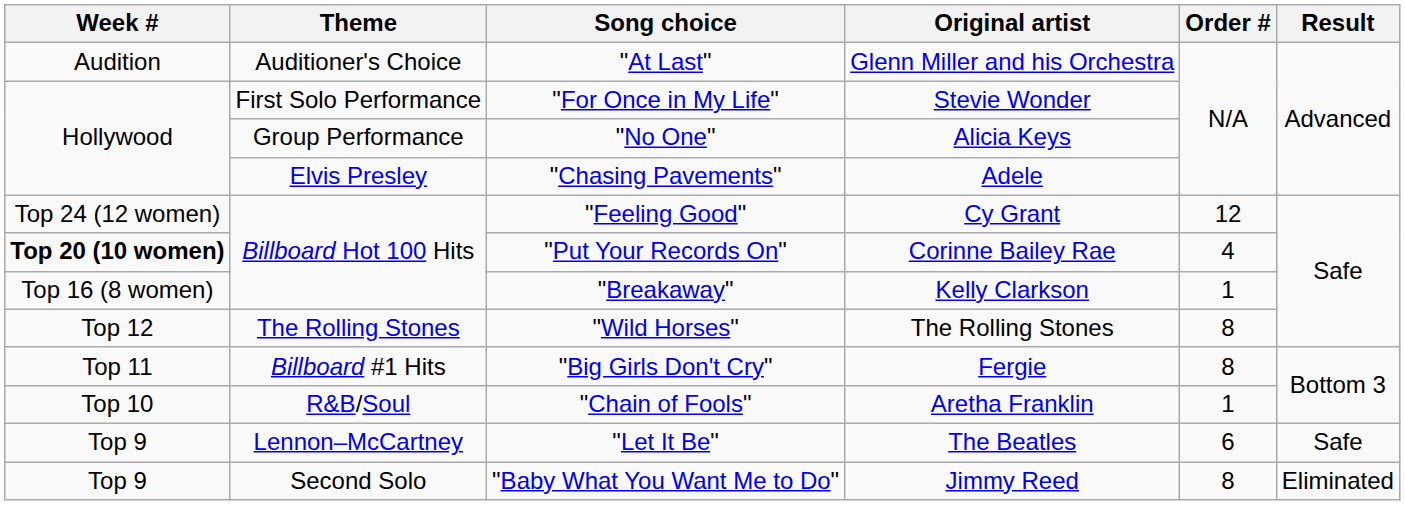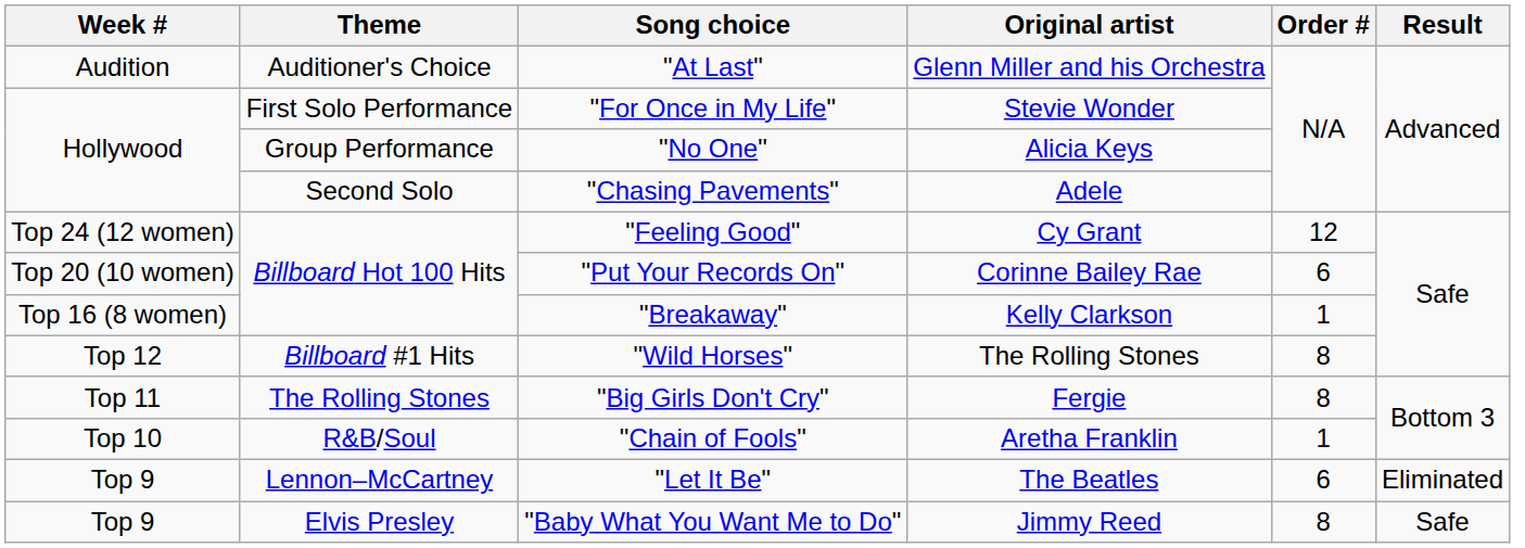 <table class="wikitable" style="text-align:center;">
 <tr>
 <th>Week #</th>
 <th>Theme</th>
 <th>Song choice</th>
 <th>Original artist</th>
 <th>Order #</th>
 <th>Result</th>
 </tr>
 <tr>
 <td>Audition</td>
 <td>Auditioner's Choice</td>
 <td>"<a href='#'>At Last</a>"</td>
 <td><a href='#'>Glenn Miller and his Orchestra</a></td>
 <td rowspan=4>N/A</td>
 <td rowspan=4>Advanced</td>
 </tr>
 <tr>
 <td rowspan=3>Hollywood</td>
 <td>First Solo Performance</td>
 <td>"<a href='#'>For Once in My Life</a>"</td>
 <td><a href='#'>Stevie Wonder</a></td>
 </tr>
 <tr>
 <td>Group Performance</td>
 <td>"<a href='#'>No One</a>"</td>
 <td><a href='#'>Alicia Keys</a></td>
 </tr>
 <tr>
-<td><a href='#'>Elvis Presley</a></td>
+<td>Second Solo</td>
 <td>"<a href='#'>Chasing Pavements</a>"</td>
 <td><a href='#'>Adele</a></td>
 </tr>
 <tr>
 <td>Top 24 (12 women)</td>
 <td rowspan="3"><a href='#'><em>Billboard</em> Hot 100</a> Hits</td>
 <td>"<a href='#'>Feeling Good</a>"</td>
 <td><a href='#'>Cy Grant</a></td>
 <td>12</td>
 <td rowspan=4>Safe</td>
 </tr>
 <tr>
-<td><strong>Top 20 (10 women)</strong></td>
+<td>Top 20 (10 women)</td>
 <td>"<a href='#'>Put Your Records On</a>"</td>
 <td><a href='#'>Corinne Bailey Rae</a></td>
-<td>4</td>
+<td>6</td>
 </tr>
 <tr>
 <td>Top 16 (8 women)</td>
 <td>"<a href='#'>Breakaway</a>"</td>
 <td><a href='#'>Kelly Clarkson</a></td>
 <td>1</td>
 </tr>
 <tr>
 <td>Top 12</td>
-<td><a href='#'>The Rolling Stones</a></td>
+<td><em><a href='#'>Billboard</a></em> #1 Hits</td>
 <td>"<a href='#'>Wild Horses</a>"</td>
 <td>The Rolling Stones</td>
 <td>8</td>
 </tr>
 <tr>
 <td>Top 11</td>
-<td><em><a href='#'>Billboard</a></em> #1 Hits</td>
+<td><a href='#'>The Rolling Stones</a></td>
 <td>"<a href='#'>Big Girls Don't Cry</a>"</td>
 <td><a href='#'>Fergie</a></td>
 <td>8</td>
 <td rowspan=2>Bottom 3</td>
 </tr>
 <tr>
 <td>Top 10</td>
 <td><a href='#'>R&B</a>/<a href='#'>Soul</a></td>
 <td>"<a href='#'>Chain of Fools</a>"</td>
 <td><a href='#'>Aretha Franklin</a></td>
 <td>1</td>
 </tr>
 <tr>
 <td>Top 9</td>
 <td><a href='#'>Lennon–McCartney</a></td>
 <td>"<a href='#'>Let It Be</a>"</td>
 <td><a href='#'>The Beatles</a></td>
 <td>6</td>
-<td>Safe</td>
+<td>Eliminated</td>
 </tr>
 <tr>
 <td>Top 9</td>
-<td>Second Solo</td>
+<td><a href='#'>Elvis Presley</a></td>
 <td>"<a href='#'>Baby What You Want Me to Do</a>"</td>
 <td><a href='#'>Jimmy Reed</a></td>
 <td>8</td>
-<td>Eliminated</td>
+<td>Safe</td>
 </tr>
 </table>
